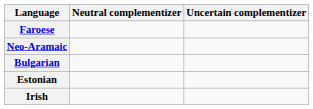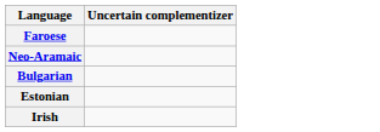 <table class="wikitable">
 <tr>
 <th>Language</th>
-<th>Neutral complementizer</th>
 <th>Uncertain complementizer</th>
 </tr>
 <tr>
 <th><a href='#'>Faroese</a></th>
 <td> </td>
-<td> </td>
 </tr>
 <tr>
 <th><a href='#'>Neo-Aramaic</a></th>
-<td> </td>
 <td> </td>
 </tr>
 <tr>
 <th><a href='#'>Bulgarian</a></th>
 <td> </td>
-<td> </td>
 </tr>
 <tr>
 <th>Estonian</th>
-<td> </td>
 <td> </td>
 </tr>
 <tr>
 <th>Irish</th>
 <td> </td>
-<td> </td>
 </tr>
 </table>
